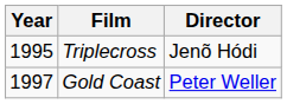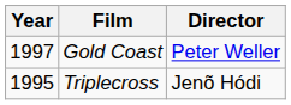 <table class="wikitable">
 <tr>
 <th>Year</th>
 <th>Film</th>
 <th>Director</th>
 </tr>
 <tr>
+<td>1997</td>
+<td><em>Gold Coast</em></td>
+<td><a href='#'>Peter Weller</a></td>
+</tr>
+<tr>
 <td>1995</td>
 <td><em>Triplecross</em></td>
 <td>Jenõ Hódi</td>
 </tr>
-<tr>
-<td>1997</td>
-<td><em>Gold Coast</em></td>
-<td><a href='#'>Peter Weller</a></td>
-</tr>
 </table>
